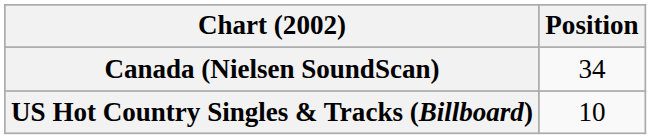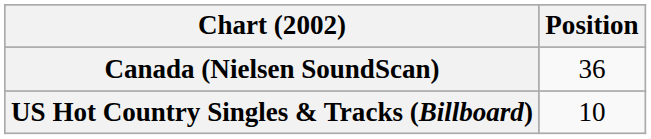 <table class="wikitable sortable plainrowheaders" style="text-align:center">
 <tr>
 <th scope="col">Chart (2002)</th>
 <th scope="col">Position</th>
 </tr>
 <tr>
 <th scope="row">Canada (Nielsen SoundScan)</th>
-<td>34</td>
+<td>36</td>
 </tr>
 <tr>
 <th scope="row">US Hot Country Singles & Tracks (<em>Billboard</em>)</th>
 <td>10</td>
 </tr>
 </table>
